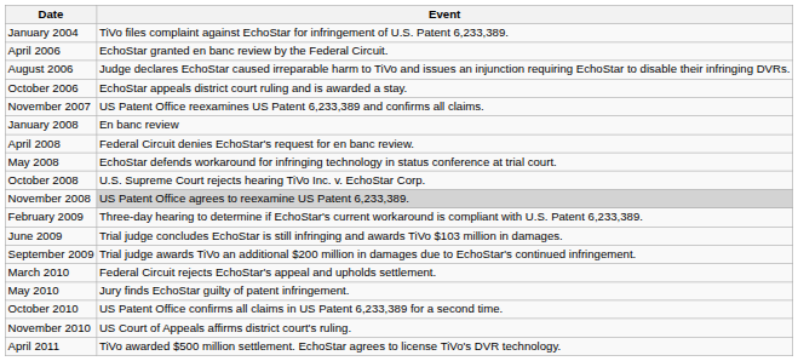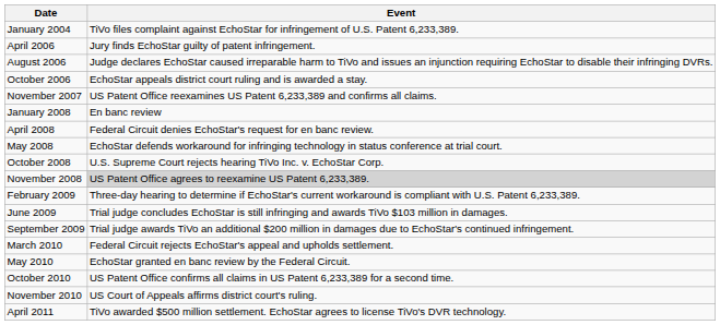 <table class="wikitable">
 <tr>
 <th>Date</th>
 <th>Event</th>
 </tr>
 <tr>
 <td>January 2004</td>
 <td>TiVo files complaint against EchoStar for infringement of U.S. Patent 6,233,389.</td>
 </tr>
 <tr>
 <td>April 2006</td>
-<td>EchoStar granted en banc review by the Federal Circuit.</td>
+<td>Jury finds EchoStar guilty of patent infringement.</td>
 </tr>
 <tr>
 <td>August 2006</td>
 <td>Judge declares EchoStar caused irreparable harm to TiVo and issues an injunction requiring EchoStar to disable their infringing DVRs.</td>
 </tr>
 <tr>
 <td>October 2006</td>
 <td>EchoStar appeals district court ruling and is awarded a stay.</td>
 </tr>
 <tr>
 <td>November 2007</td>
 <td>US Patent Office reexamines US Patent 6,233,389 and confirms all claims.</td>
 </tr>
 <tr>
 <td>January 2008</td>
 <td>En banc review</td>
 </tr>
 <tr>
 <td>April 2008</td>
 <td>Federal Circuit denies EchoStar's request for en banc review.</td>
 </tr>
 <tr>
 <td>May 2008</td>
 <td>EchoStar defends workaround for infringing technology in status conference at trial court.</td>
 </tr>
 <tr>
 <td>October 2008</td>
 <td>U.S. Supreme Court rejects hearing TiVo Inc. v. EchoStar Corp.</td>
 </tr>
 <tr>
 <td>November 2008</td>
 <td style="background: lightgrey;">US Patent Office agrees to reexamine US Patent 6,233,389.</td>
 </tr>
 <tr>
 <td>February 2009</td>
 <td>Three-day hearing to determine if EchoStar's current workaround is compliant with U.S. Patent 6,233,389.</td>
 </tr>
 <tr>
 <td>June 2009</td>
 <td>Trial judge concludes EchoStar is still infringing and awards TiVo $103 million in damages.</td>
 </tr>
 <tr>
 <td>September 2009</td>
 <td>Trial judge awards TiVo an additional $200 million in damages due to EchoStar's continued infringement.</td>
 </tr>
 <tr>
 <td>March 2010</td>
 <td>Federal Circuit rejects EchoStar's appeal and upholds settlement.</td>
 </tr>
 <tr>
 <td>May 2010</td>
-<td>Jury finds EchoStar guilty of patent infringement.</td>
+<td>EchoStar granted en banc review by the Federal Circuit.</td>
 </tr>
 <tr>
 <td>October 2010</td>
 <td>US Patent Office confirms all claims in US Patent 6,233,389 for a second time.</td>
 </tr>
 <tr>
 <td>November 2010</td>
 <td>US Court of Appeals affirms district court's ruling.</td>
 </tr>
 <tr>
 <td>April 2011</td>
 <td>TiVo awarded $500 million settlement. EchoStar agrees to license TiVo's DVR technology.</td>
 </tr>
 </table>
